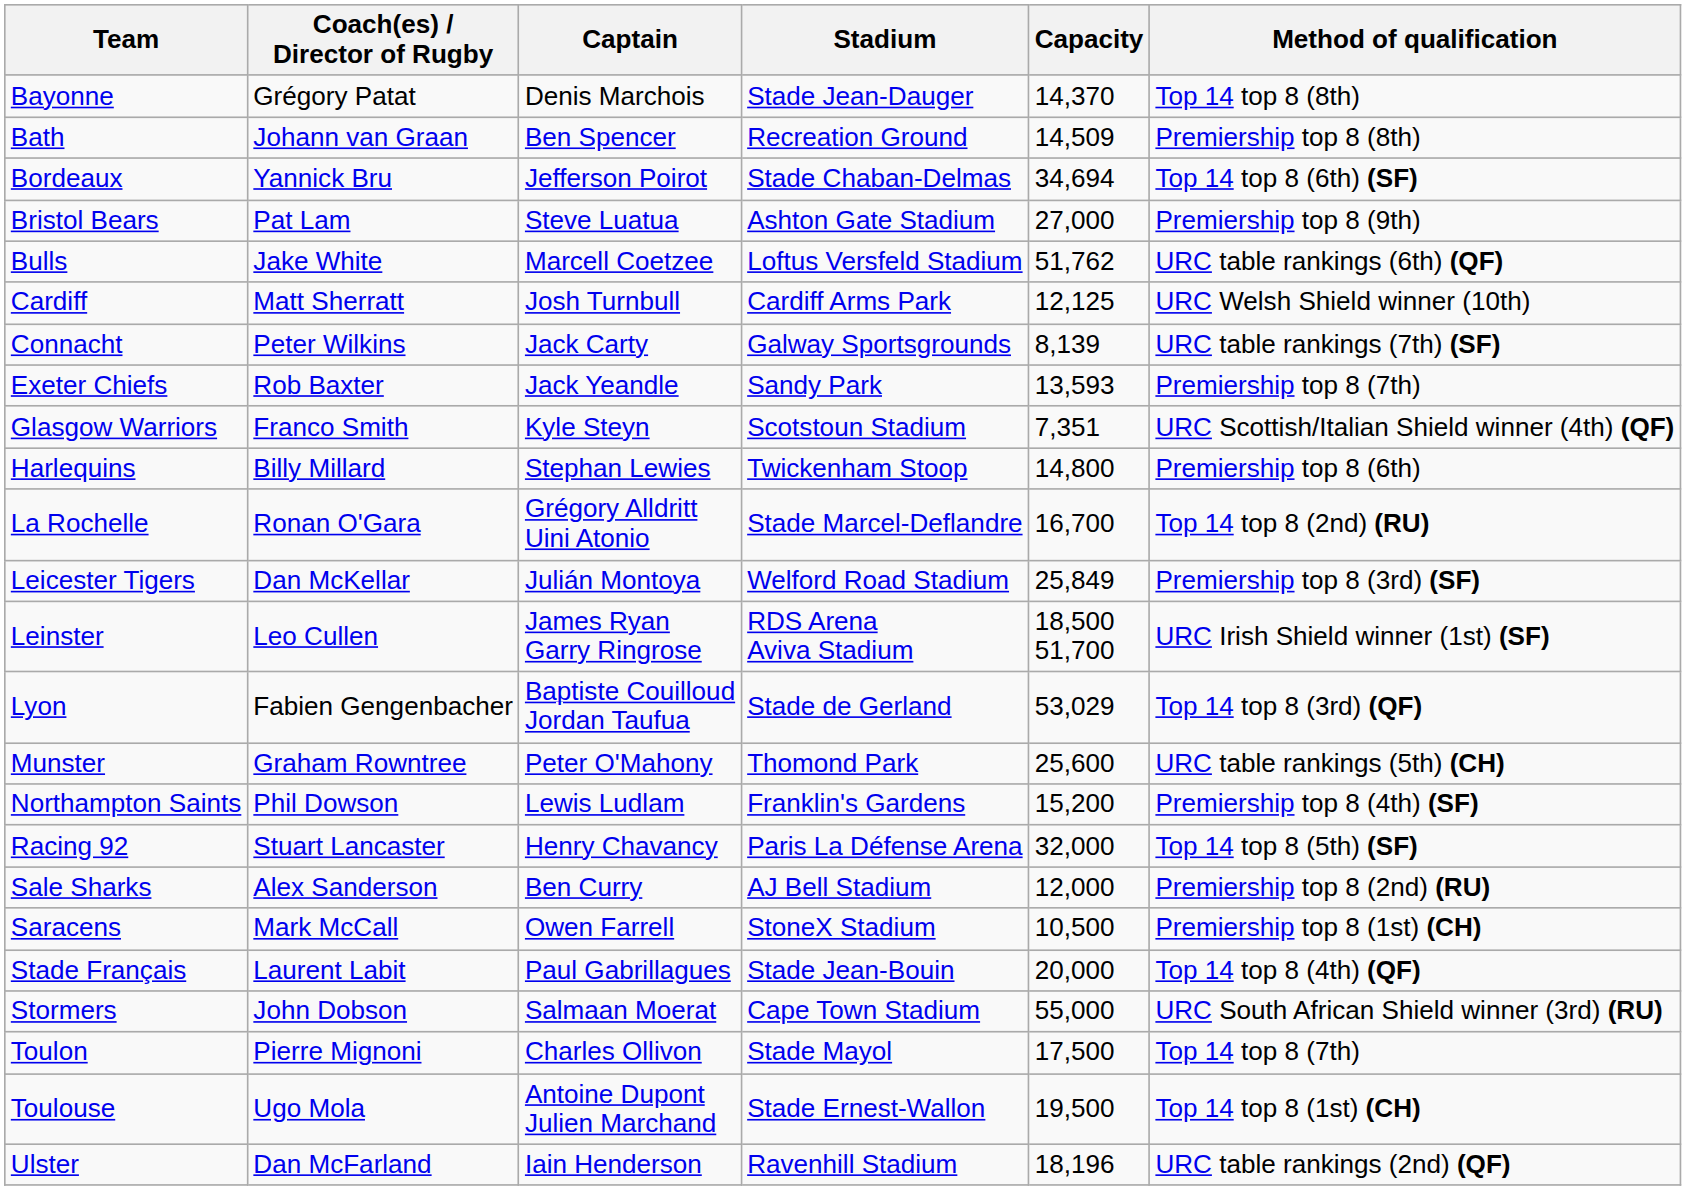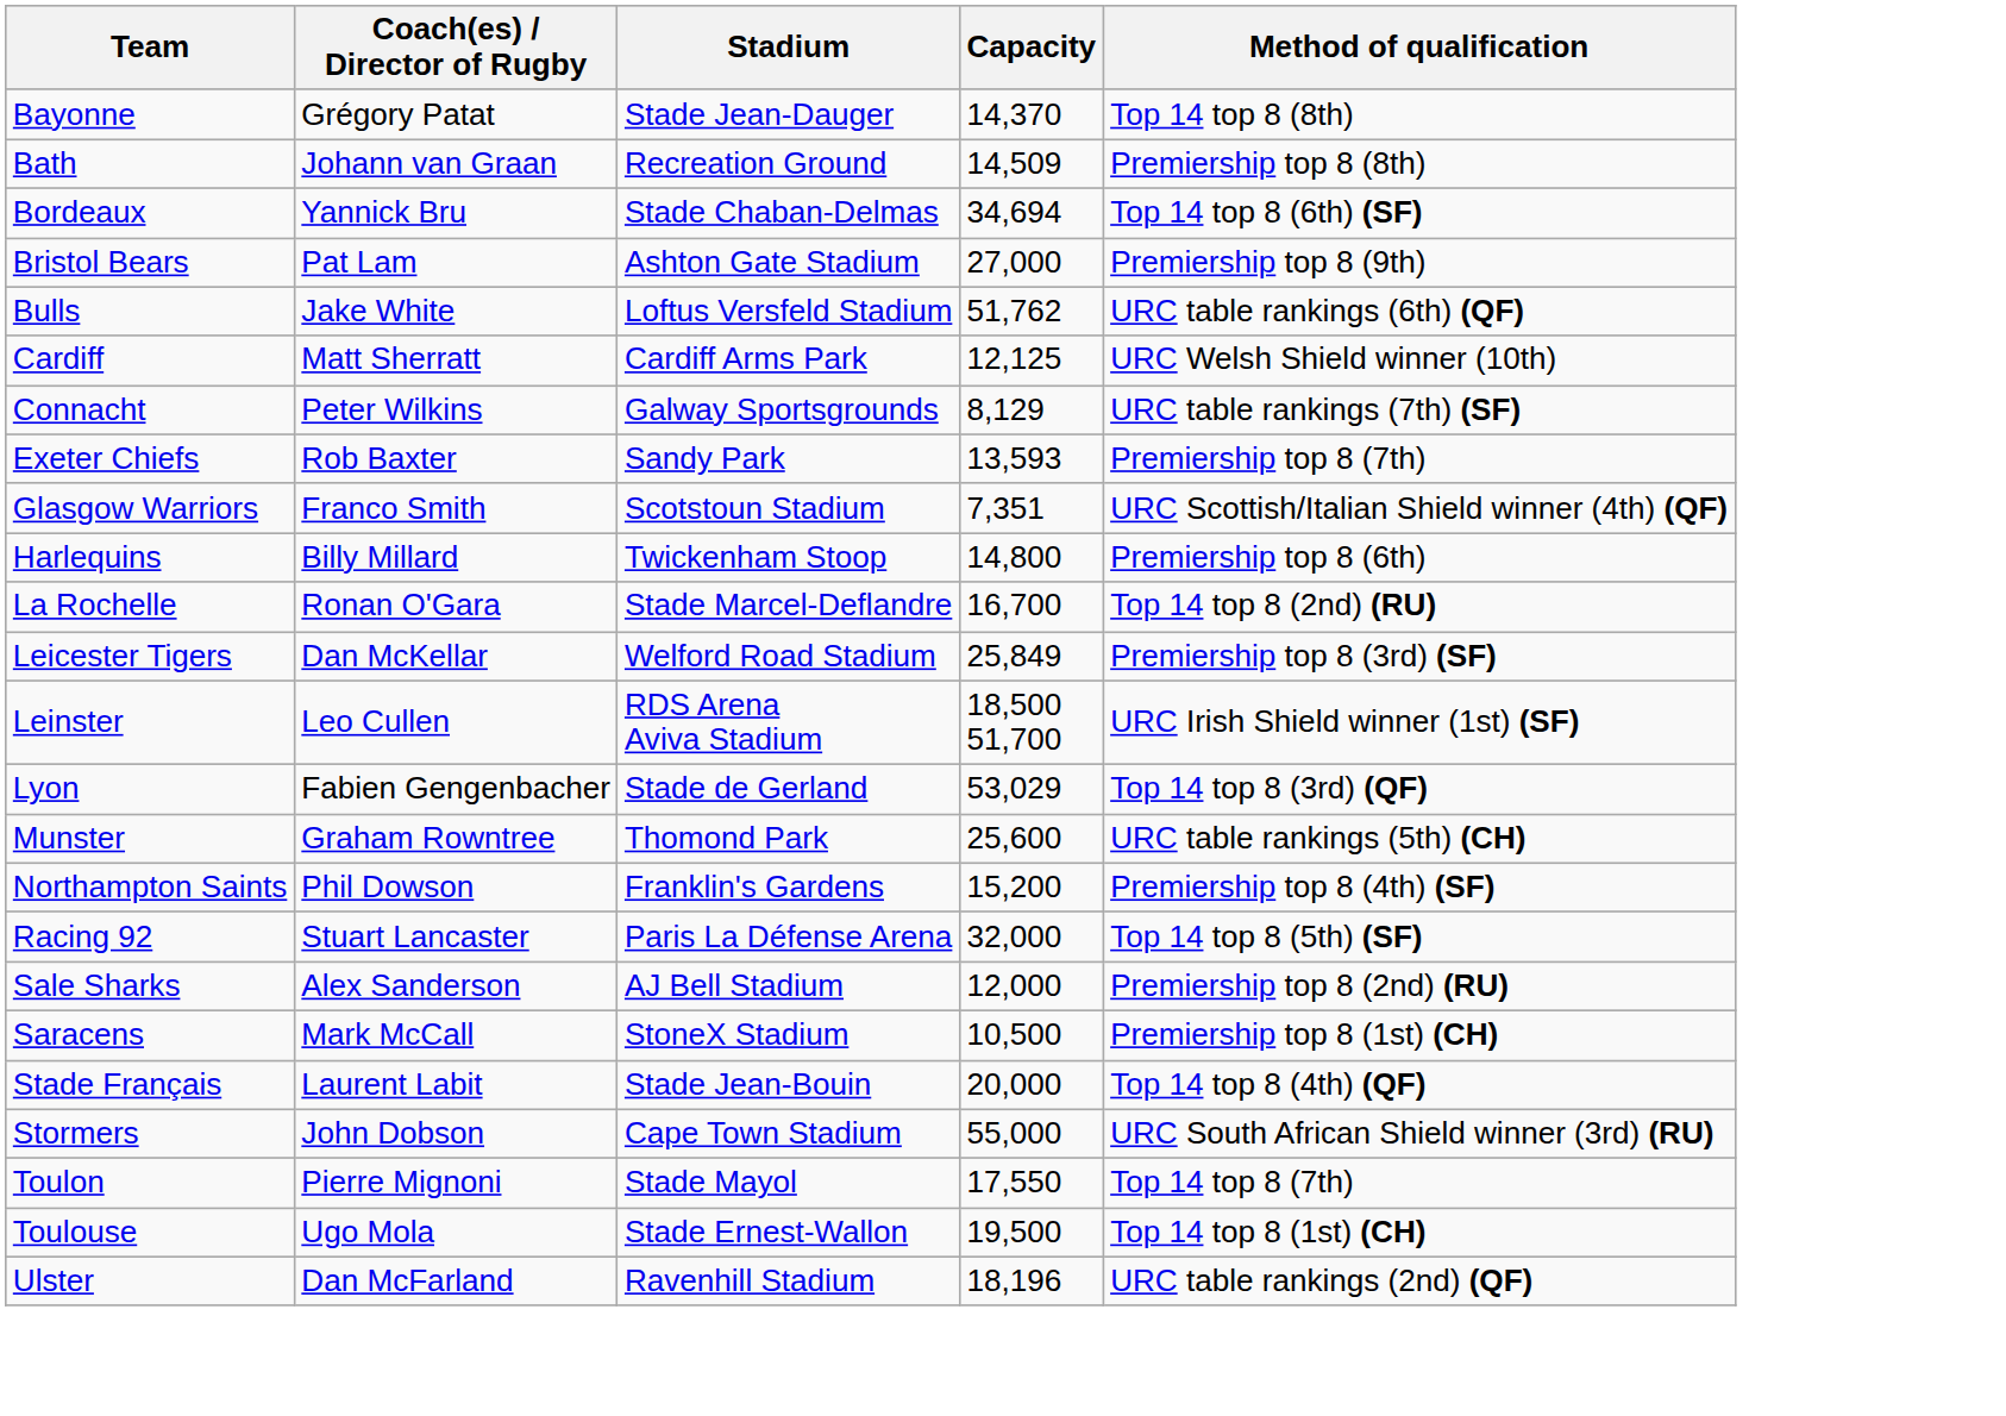 <table class="wikitable sortable">
 <tr>
 <th>Team</th>
 <th>Coach(es) /<br>Director of Rugby</th>
-<th>Captain</th>
 <th>Stadium</th>
 <th>Capacity</th>
 <th>Method of qualification</th>
 </tr>
 <tr>
 <td> <a href='#'>Bayonne</a></td>
 <td> Grégory Patat</td>
-<td> Denis Marchois</td>
 <td><a href='#'>Stade Jean-Dauger</a></td>
 <td>14,370</td>
 <td><a href='#'>Top 14</a> top 8 (8th)</td>
 </tr>
 <tr>
 <td> <a href='#'>Bath</a></td>
 <td> <a href='#'>Johann van Graan</a></td>
-<td> <a href='#'>Ben Spencer</a></td>
 <td><a href='#'>Recreation Ground</a></td>
 <td>14,509</td>
 <td><a href='#'>Premiership</a> top 8 (8th)</td>
 </tr>
 <tr>
 <td> <a href='#'>Bordeaux</a></td>
 <td> <a href='#'>Yannick Bru</a></td>
-<td> <a href='#'>Jefferson Poirot</a></td>
 <td><a href='#'>Stade Chaban-Delmas</a></td>
 <td>34,694</td>
 <td><a href='#'>Top 14</a> top 8 (6th) <strong>(SF)</strong></td>
 </tr>
 <tr>
 <td> <a href='#'>Bristol Bears</a></td>
 <td> <a href='#'>Pat Lam</a></td>
-<td> <a href='#'>Steve Luatua</a></td>
 <td><a href='#'>Ashton Gate Stadium</a></td>
 <td>27,000</td>
 <td><a href='#'>Premiership</a> top 8 (9th)</td>
 </tr>
 <tr>
 <td> <a href='#'>Bulls</a></td>
 <td> <a href='#'>Jake White</a></td>
-<td> <a href='#'>Marcell Coetzee</a></td>
 <td><a href='#'>Loftus Versfeld Stadium</a></td>
 <td>51,762</td>
 <td><a href='#'>URC</a> table rankings (6th) <strong>(QF)</strong></td>
 </tr>
 <tr>
 <td> <a href='#'>Cardiff</a></td>
 <td> <a href='#'>Matt Sherratt</a></td>
-<td> <a href='#'>Josh Turnbull</a></td>
 <td><a href='#'>Cardiff Arms Park</a></td>
 <td>12,125</td>
 <td><a href='#'>URC</a> Welsh Shield winner (10th)</td>
 </tr>
 <tr>
 <td> <a href='#'>Connacht</a></td>
 <td> <a href='#'>Peter Wilkins</a></td>
-<td> <a href='#'>Jack Carty</a></td>
 <td><a href='#'>Galway Sportsgrounds</a></td>
-<td>8,139</td>
+<td>8,129</td>
 <td><a href='#'>URC</a> table rankings (7th) <strong>(SF)</strong></td>
 </tr>
 <tr>
 <td> <a href='#'>Exeter Chiefs</a></td>
 <td> <a href='#'>Rob Baxter</a></td>
-<td> <a href='#'>Jack Yeandle</a></td>
 <td><a href='#'>Sandy Park</a></td>
 <td>13,593</td>
 <td><a href='#'>Premiership</a> top 8 (7th)</td>
 </tr>
 <tr>
 <td> <a href='#'>Glasgow Warriors</a></td>
 <td> <a href='#'>Franco Smith</a></td>
-<td> <a href='#'>Kyle Steyn</a></td>
 <td><a href='#'>Scotstoun Stadium</a></td>
 <td>7,351</td>
 <td><a href='#'>URC</a> Scottish/Italian Shield winner (4th) <strong>(QF)</strong></td>
 </tr>
 <tr>
 <td> <a href='#'>Harlequins</a></td>
 <td> <a href='#'>Billy Millard</a></td>
-<td> <a href='#'>Stephan Lewies</a></td>
 <td><a href='#'>Twickenham Stoop</a></td>
 <td>14,800</td>
 <td><a href='#'>Premiership</a> top 8 (6th)</td>
 </tr>
 <tr>
 <td> <a href='#'>La Rochelle</a></td>
 <td> <a href='#'>Ronan O'Gara</a></td>
-<td> <a href='#'>Grégory Alldritt</a><br> <a href='#'>Uini Atonio</a></td>
 <td><a href='#'>Stade Marcel-Deflandre</a></td>
 <td>16,700</td>
 <td><a href='#'>Top 14</a> top 8 (2nd) <strong>(RU)</strong></td>
 </tr>
 <tr>
 <td> <a href='#'>Leicester Tigers</a></td>
 <td> <a href='#'>Dan McKellar</a></td>
-<td> <a href='#'>Julián Montoya</a></td>
 <td><a href='#'>Welford Road Stadium</a></td>
 <td>25,849</td>
 <td><a href='#'>Premiership</a> top 8 (3rd) <strong>(SF)</strong></td>
 </tr>
 <tr>
 <td> <a href='#'>Leinster</a></td>
 <td> <a href='#'>Leo Cullen</a></td>
-<td> <a href='#'>James Ryan</a><br> <a href='#'>Garry Ringrose</a></td>
 <td><a href='#'>RDS Arena</a><br><a href='#'>Aviva Stadium</a></td>
 <td>18,500<br>51,700</td>
 <td><a href='#'>URC</a> Irish Shield winner (1st) <strong>(SF)</strong></td>
 </tr>
 <tr>
 <td> <a href='#'>Lyon</a></td>
 <td> Fabien Gengenbacher</td>
-<td> <a href='#'>Baptiste Couilloud</a><br> <a href='#'>Jordan Taufua</a></td>
 <td><a href='#'>Stade de Gerland</a></td>
 <td>53,029</td>
 <td><a href='#'>Top 14</a> top 8 (3rd) <strong>(QF)</strong></td>
 </tr>
 <tr>
 <td> <a href='#'>Munster</a></td>
 <td> <a href='#'>Graham Rowntree</a></td>
-<td> <a href='#'>Peter O'Mahony</a></td>
 <td><a href='#'>Thomond Park</a></td>
 <td>25,600</td>
 <td><a href='#'>URC</a> table rankings (5th) <strong>(CH)</strong></td>
 </tr>
 <tr>
 <td> <a href='#'>Northampton Saints</a></td>
 <td> <a href='#'>Phil Dowson</a></td>
-<td> <a href='#'>Lewis Ludlam</a></td>
 <td><a href='#'>Franklin's Gardens</a></td>
 <td>15,200</td>
 <td><a href='#'>Premiership</a> top 8 (4th) <strong>(SF)</strong></td>
 </tr>
 <tr>
 <td> <a href='#'>Racing 92</a></td>
 <td> <a href='#'>Stuart Lancaster</a></td>
-<td> <a href='#'>Henry Chavancy</a></td>
 <td><a href='#'>Paris La Défense Arena</a></td>
 <td>32,000</td>
 <td><a href='#'>Top 14</a> top 8 (5th) <strong>(SF)</strong></td>
 </tr>
 <tr>
 <td> <a href='#'>Sale Sharks</a></td>
 <td> <a href='#'>Alex Sanderson</a></td>
-<td> <a href='#'>Ben Curry</a></td>
 <td><a href='#'>AJ Bell Stadium</a></td>
 <td>12,000</td>
 <td><a href='#'>Premiership</a> top 8 (2nd) <strong>(RU)</strong></td>
 </tr>
 <tr>
 <td> <a href='#'>Saracens</a></td>
 <td> <a href='#'>Mark McCall</a></td>
-<td> <a href='#'>Owen Farrell</a></td>
 <td><a href='#'>StoneX Stadium</a></td>
 <td>10,500</td>
 <td><a href='#'>Premiership</a> top 8 (1st) <strong>(CH)</strong></td>
 </tr>
 <tr>
 <td> <a href='#'>Stade Français</a></td>
 <td> <a href='#'>Laurent Labit</a></td>
-<td> <a href='#'>Paul Gabrillagues</a></td>
 <td><a href='#'>Stade Jean-Bouin</a></td>
 <td>20,000</td>
 <td><a href='#'>Top 14</a> top 8 (4th) <strong>(QF)</strong></td>
 </tr>
 <tr>
 <td> <a href='#'>Stormers</a></td>
 <td> <a href='#'>John Dobson</a></td>
-<td> <a href='#'>Salmaan Moerat</a></td>
 <td><a href='#'>Cape Town Stadium</a></td>
 <td>55,000</td>
 <td><a href='#'>URC</a> South African Shield winner (3rd) <strong>(RU)</strong></td>
 </tr>
 <tr>
 <td> <a href='#'>Toulon</a></td>
 <td> <a href='#'>Pierre Mignoni</a></td>
-<td> <a href='#'>Charles Ollivon</a></td>
 <td><a href='#'>Stade Mayol</a></td>
-<td>17,500</td>
+<td>17,550</td>
 <td><a href='#'>Top 14</a> top 8 (7th)</td>
 </tr>
 <tr>
 <td> <a href='#'>Toulouse</a></td>
 <td> <a href='#'>Ugo Mola</a></td>
-<td> <a href='#'>Antoine Dupont</a><br> <a href='#'>Julien Marchand</a></td>
 <td><a href='#'>Stade Ernest-Wallon</a></td>
 <td>19,500</td>
 <td><a href='#'>Top 14</a> top 8 (1st) <strong>(CH)</strong></td>
 </tr>
 <tr>
 <td> <a href='#'>Ulster</a></td>
 <td> <a href='#'>Dan McFarland</a></td>
-<td> <a href='#'>Iain Henderson</a></td>
 <td><a href='#'>Ravenhill Stadium</a></td>
 <td>18,196</td>
 <td><a href='#'>URC</a> table rankings (2nd) <strong>(QF)</strong></td>
 </tr>
 </table>
